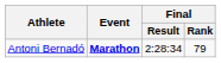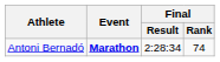 <table class="wikitable" style="font-size:90%">
 <tr>
 <th rowspan="2">Athlete</th>
 <th rowspan="2">Event</th>
 <th colspan="2">Final</th>
 </tr>
 <tr style="font-size:95%">
 <th>Result</th>
 <th>Rank</th>
 </tr>
 <tr align=center>
 <td align=left><a href='#'>Antoni Bernadó</a></td>
 <td align=left><strong><a href='#'>Marathon</a></strong></td>
 <td>2:28:34</td>
-<td>79</td>
+<td>74</td>
 </tr>
 </table>
